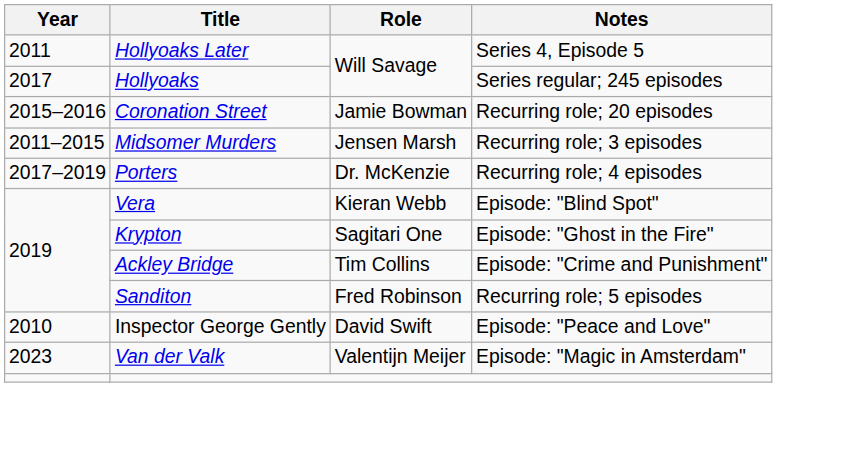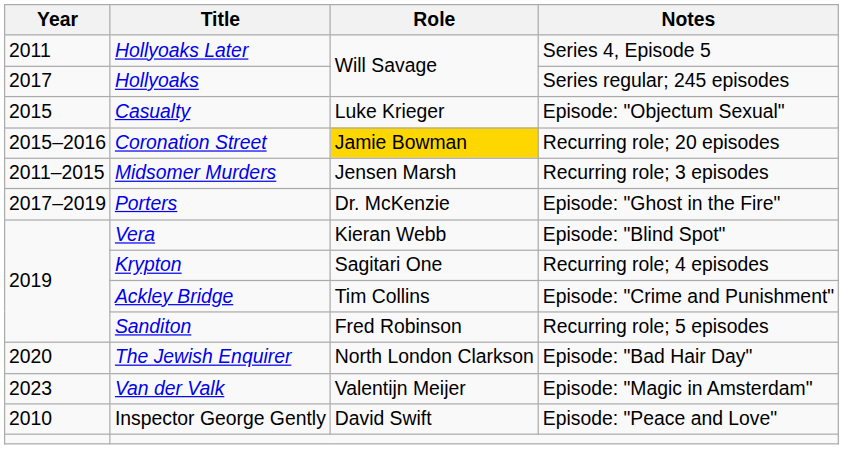 <table class = "wikitable sortable">
 <tr>
 <th>Year</th>
 <th>Title</th>
 <th>Role</th>
 <th>Notes</th>
 </tr>
 <tr>
 <td>2011</td>
 <td><em><a href='#'>Hollyoaks Later</a></em></td>
 <td rowspan="2">Will Savage</td>
 <td>Series 4, Episode 5</td>
 </tr>
 <tr>
 <td>2017</td>
 <td><em><a href='#'>Hollyoaks</a></em></td>
 <td>Series regular; 245 episodes</td>
 </tr>
 <tr>
+<td>2015</td>
+<td><em><a href='#'>Casualty</a></em></td>
+<td>Luke Krieger</td>
+<td>Episode: "Objectum Sexual"</td>
+</tr>
+<tr>
 <td>2015–2016</td>
 <td><em><a href='#'>Coronation Street</a></em></td>
-<td>Jamie Bowman</td>
+<td style="background: gold;">Jamie Bowman</td>
 <td>Recurring role; 20 episodes</td>
 </tr>
 <tr>
 <td>2011–2015</td>
 <td><em><a href='#'>Midsomer Murders</a></em></td>
 <td>Jensen Marsh</td>
 <td>Recurring role; 3 episodes</td>
 </tr>
 <tr>
 <td>2017–2019</td>
 <td><em><a href='#'>Porters</a></em></td>
 <td>Dr. McKenzie</td>
-<td>Recurring role; 4 episodes</td>
+<td>Episode: "Ghost in the Fire"</td>
 </tr>
 <tr>
 <td rowspan="4">2019</td>
 <td><em><a href='#'>Vera</a></em></td>
 <td>Kieran Webb</td>
 <td>Episode: "Blind Spot"</td>
 </tr>
 <tr>
 <td><em><a href='#'>Krypton</a></em></td>
 <td>Sagitari One</td>
-<td>Episode: "Ghost in the Fire"</td>
+<td>Recurring role; 4 episodes</td>
 </tr>
 <tr>
 <td><em><a href='#'>Ackley Bridge</a></em></td>
 <td>Tim Collins</td>
 <td>Episode: "Crime and Punishment"</td>
 </tr>
 <tr>
 <td><em><a href='#'>Sanditon</a></em></td>
 <td>Fred Robinson</td>
 <td>Recurring role; 5 episodes</td>
 </tr>
 <tr>
-<td>2010</td>
-<td>Inspector George Gently</td>
-<td>David Swift</td>
-<td>Episode: "Peace and Love"</td>
+<td>2020</td>
+<td><em><a href='#'>The Jewish Enquirer</a></em></td>
+<td>North London Clarkson</td>
+<td>Episode: "Bad Hair Day"</td>
 </tr>
 <tr>
 <td>2023</td>
 <td><em><a href='#'>Van der Valk</a></em></td>
 <td>Valentijn Meijer</td>
 <td>Episode: "Magic in Amsterdam"</td>
 </tr>
 <tr>
+<td>2010</td>
+<td>Inspector George Gently</td>
+<td>David Swift</td>
+<td>Episode: "Peace and Love"</td>
+</tr>
+<tr>
 <td></td>
 </tr>
 </table>
